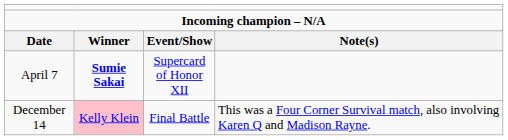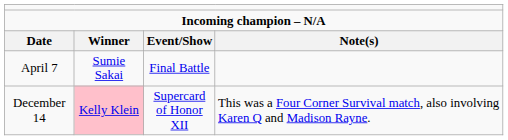 <table class="wikitable" style="text-align:center; width:100%;">
 <tr>
 <td colspan="5"></td>
 </tr>
 <tr>
 <td colspan="5"><strong>Incoming champion – N/A</strong></td>
 </tr>
 <tr>
 <th width=14%>Date</th>
 <th width=14%>Winner</th>
 <th width=14%>Event/Show</th>
 <th width=58%>Note(s)</th>
 </tr>
 <tr>
 <td>April 7</td>
-<td><strong><a href='#'>Sumie Sakai</a></strong></td>
-<td><a href='#'>Supercard of Honor XII</a></td>
+<td><a href='#'>Sumie Sakai</a></td>
+<td><a href='#'>Final Battle</a></td>
 <td style="text-align:left;"></td>
 </tr>
 <tr>
 <td>December 14</td>
 <td style="background: pink;"><a href='#'>Kelly Klein</a></td>
-<td><a href='#'>Final Battle</a></td>
+<td><a href='#'>Supercard of Honor XII</a></td>
 <td align=left>This was a <a href='#'>Four Corner Survival match</a>, also involving <a href='#'>Karen Q</a> and <a href='#'>Madison Rayne</a>.</td>
 </tr>
 </table>
